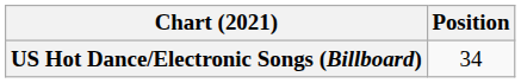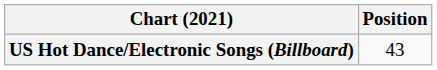 <table class="wikitable plainrowheaders" style="text-align:center">
 <tr>
 <th scope="col">Chart (2021)</th>
 <th scope="col">Position</th>
 </tr>
 <tr>
 <th scope="row">US Hot Dance/Electronic Songs (<em>Billboard</em>)</th>
-<td>34</td>
+<td>43</td>
 </tr>
 </table>
